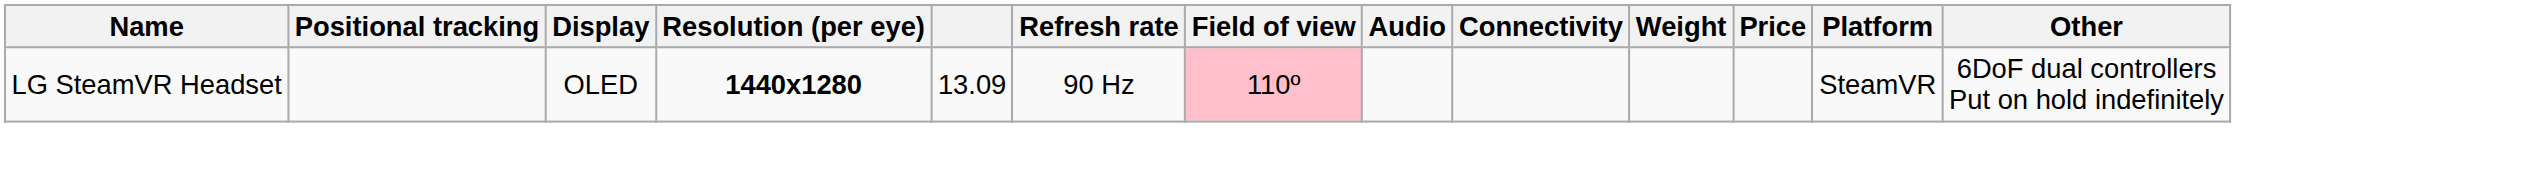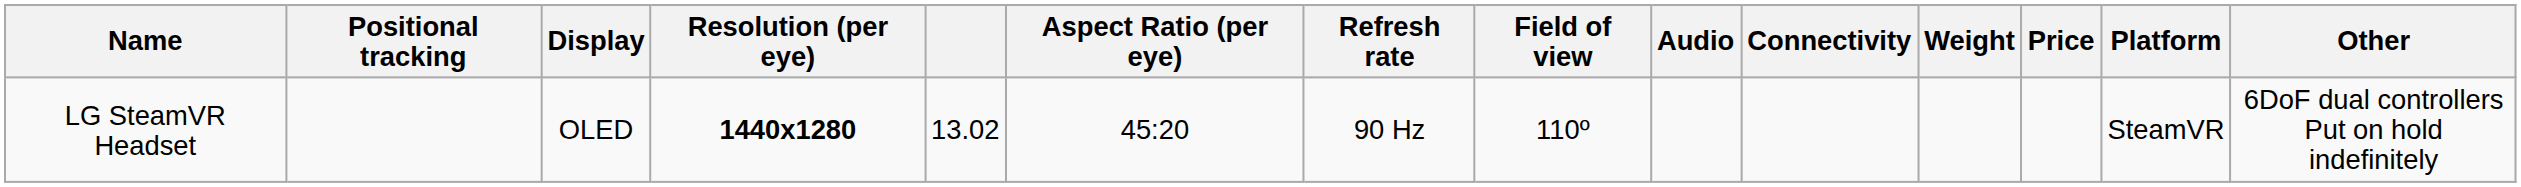 <table class="wikitable sortable" border="1" style="font-size: 85%; text-align:center">
 <tr>
 <th>Name</th>
 <th>Positional tracking</th>
 <th>Display</th>
 <th>Resolution (per eye)</th>
 <th></th>
+<th>Aspect Ratio (per eye)</th>
 <th>Refresh rate</th>
 <th>Field of view</th>
 <th>Audio</th>
 <th>Connectivity</th>
 <th>Weight</th>
 <th>Price</th>
 <th>Platform</th>
 <th>Other</th>
 </tr>
 <tr>
 <td>LG SteamVR Headset</td>
 <td></td>
 <td>OLED</td>
 <td><strong>1440x1280</strong></td>
-<td>13.09</td>
+<td>13.02</td>
+<td>45:20</td>
 <td>90 Hz</td>
-<td style="background: pink;">110º</td>
+<td>110º</td>
 <td></td>
 <td></td>
 <td></td>
 <td></td>
 <td>SteamVR</td>
 <td>6DoF dual controllers<br>Put on hold indefinitely</td>
 </tr>
 </table>
